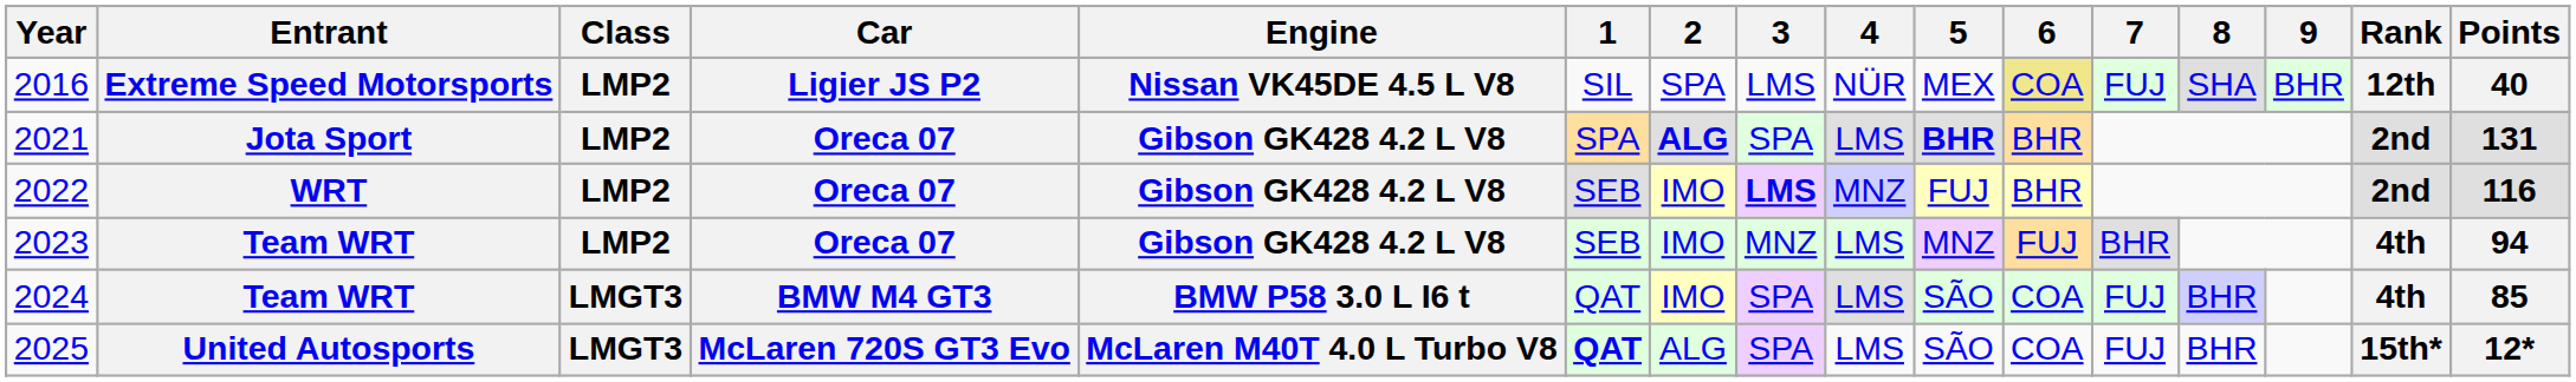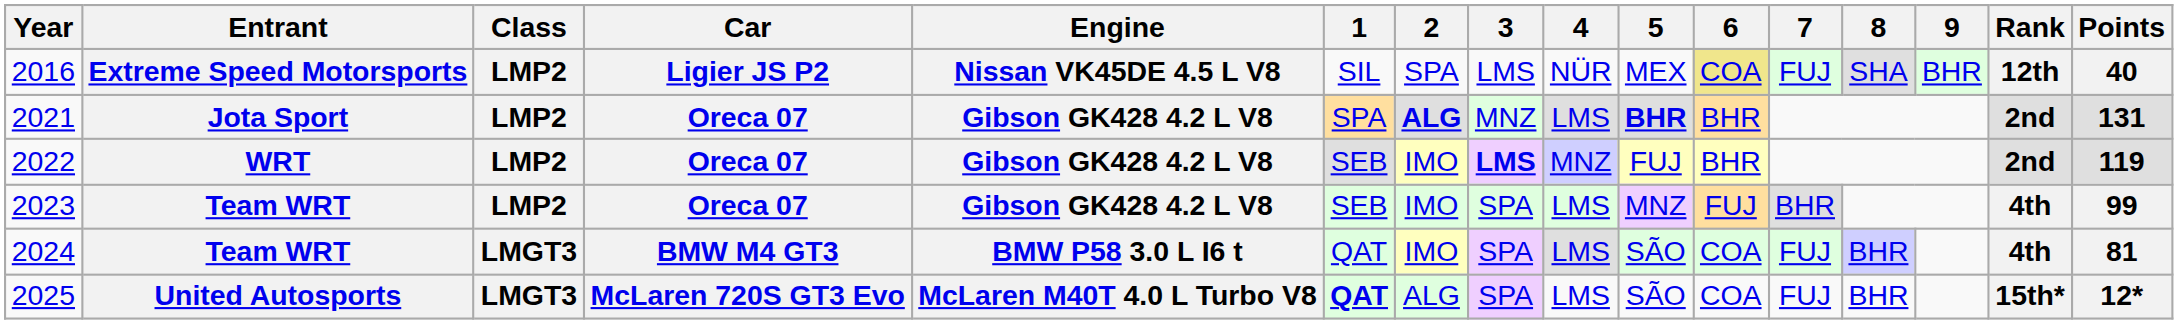 <table class="wikitable" style="text-align:center; font-size:85%">
 <tr>
 <th>Year</th>
 <th>Entrant</th>
 <th>Class</th>
 <th>Car</th>
 <th>Engine</th>
 <th>1</th>
 <th>2</th>
 <th>3</th>
 <th>4</th>
 <th>5</th>
 <th>6</th>
 <th>7</th>
 <th>8</th>
 <th>9</th>
 <th>Rank</th>
 <th>Points</th>
 </tr>
 <tr>
 <td><a href='#'>2016</a></td>
 <th nowrap><a href='#'>Extreme Speed Motorsports</a></th>
 <th>LMP2</th>
 <th nowrap><a href='#'>Ligier JS P2</a></th>
 <th nowrap><a href='#'>Nissan</a> VK45DE 4.5 L V8</th>
 <td><a href='#'>SIL</a></td>
 <td><a href='#'>SPA</a></td>
 <td><a href='#'>LMS</a></td>
 <td><a href='#'>NÜR</a></td>
 <td><a href='#'>MEX</a></td>
 <td style="background: khaki;"><a href='#'>COA</a></td>
 <td style="background:#DFFFDF;"><a href='#'>FUJ</a><br></td>
 <td style="background:#DFDFDF;"><a href='#'>SHA</a><br></td>
 <td style="background:#DFFFDF;"><a href='#'>BHR</a><br></td>
 <th>12th</th>
 <th>40</th>
 </tr>
 <tr>
 <td><a href='#'>2021</a></td>
 <th nowrap><a href='#'>Jota Sport</a></th>
 <th>LMP2</th>
 <th nowrap><a href='#'>Oreca 07</a></th>
 <th nowrap><a href='#'>Gibson</a> GK428 4.2 L V8</th>
 <td style="background:#FFDF9F;"><a href='#'>SPA</a><br></td>
 <td style="background:#DFDFDF;"><strong><a href='#'>ALG</a></strong><br></td>
-<td style="background:#DFFFDF;"><a href='#'>SPA</a><br></td>
+<td style="background:#DFFFDF;"><a href='#'>MNZ</a><br></td>
 <td style="background:#DFDFDF;"><a href='#'>LMS</a><br></td>
 <td style="background:#DFDFDF;"><strong><a href='#'>BHR</a></strong><br></td>
 <td style="background:#FFDF9F;"><a href='#'>BHR</a><br></td>
 <td colspan=3></td>
 <th style="background:#DFDFDF;">2nd</th>
 <th style="background:#DFDFDF;">131</th>
 </tr>
 <tr>
 <td><a href='#'>2022</a></td>
 <th><a href='#'>WRT</a></th>
 <th>LMP2</th>
 <th><a href='#'>Oreca 07</a></th>
 <th><a href='#'>Gibson</a> GK428 4.2 L V8</th>
 <td style="background:#DFDFDF;"><a href='#'>SEB</a><br></td>
 <td style="background:#FFFFBF;"><a href='#'>IMO</a><br></td>
 <td style="background:#EFCFFF;"><strong><a href='#'>LMS</a></strong><br></td>
 <td style="background:#CFCFFF;"><a href='#'>MNZ</a><br></td>
 <td style="background:#FFFFBF;"><a href='#'>FUJ</a><br></td>
 <td style="background:#FFFFBF;"><a href='#'>BHR</a><br></td>
 <td colspan=3></td>
 <th style="background:#DFDFDF;">2nd</th>
-<th style="background:#DFDFDF;">116</th>
+<th style="background:#DFDFDF;">119</th>
 </tr>
 <tr>
 <td><a href='#'>2023</a></td>
 <th><a href='#'>Team WRT</a></th>
 <th>LMP2</th>
 <th><a href='#'>Oreca 07</a></th>
 <th><a href='#'>Gibson</a> GK428 4.2 L V8</th>
 <td style="background:#DFFFDF;"><a href='#'>SEB</a><br> </td>
 <td style="background:#DFFFDF;"><a href='#'>IMO</a><br></td>
-<td style="background:#DFFFDF;"><a href='#'>MNZ</a><br></td>
+<td style="background:#DFFFDF;"><a href='#'>SPA</a><br></td>
 <td style="background:#DFFFDF;"><a href='#'>LMS</a><br></td>
 <td style="background:#EFCFFF;"><a href='#'>MNZ</a><br></td>
 <td style="background:#FFDF9F;"><a href='#'>FUJ</a><br></td>
 <td style="background:#DFDFDF;"><a href='#'>BHR</a><br></td>
 <td colspan=2></td>
 <th>4th</th>
-<th>94</th>
+<th>99</th>
 </tr>
 <tr>
 <td nowrap><a href='#'>2024</a></td>
 <th nowrap><a href='#'>Team WRT</a></th>
 <th>LMGT3</th>
 <th nowrap><a href='#'>BMW M4 GT3</a></th>
 <th nowrap><a href='#'>BMW P58</a> 3.0 L I6 t</th>
 <td style="background:#DFFFDF;"><a href='#'>QAT</a><br></td>
 <td style="background:#FFFFBF;"><a href='#'>IMO</a><br></td>
 <td style="background:#EFCFFF;"><a href='#'>SPA</a><br></td>
 <td style="background:#DFDFDF;"><a href='#'>LMS</a><br></td>
 <td style="background:#DFFFDF;"><a href='#'>SÃO</a><br></td>
 <td style="background:#DFFFDF;"><a href='#'>COA</a><br></td>
 <td style="background:#DFFFDF;"><a href='#'>FUJ</a><br></td>
 <td style="background:#CFCFFF;"><a href='#'>BHR</a><br></td>
 <td></td>
 <th>4th</th>
-<th>85</th>
+<th>81</th>
 </tr>
 <tr>
 <td nowrap><a href='#'>2025</a></td>
 <th nowrap><a href='#'>United Autosports</a></th>
 <th>LMGT3</th>
 <th nowrap><a href='#'>McLaren 720S GT3 Evo</a></th>
 <th nowrap><a href='#'>McLaren M40T</a> 4.0 L Turbo V8</th>
 <td style="background:#DFFFDF;"><strong><a href='#'>QAT</a></strong><br></td>
 <td style="background:#DFFFDF;"><a href='#'>ALG</a><br> </td>
 <td style="background:#EFCFFF;"><a href='#'>SPA</a><br></td>
 <td style="background:#;"><a href='#'>LMS</a><br></td>
 <td style="background:#;"><a href='#'>SÃO</a><br></td>
 <td style="background:#;"><a href='#'>COA</a><br></td>
 <td style="background:#;"><a href='#'>FUJ</a><br></td>
 <td style="background:#;"><a href='#'>BHR</a><br></td>
 <td></td>
 <th>15th*</th>
 <th>12*</th>
 </tr>
 </table>
